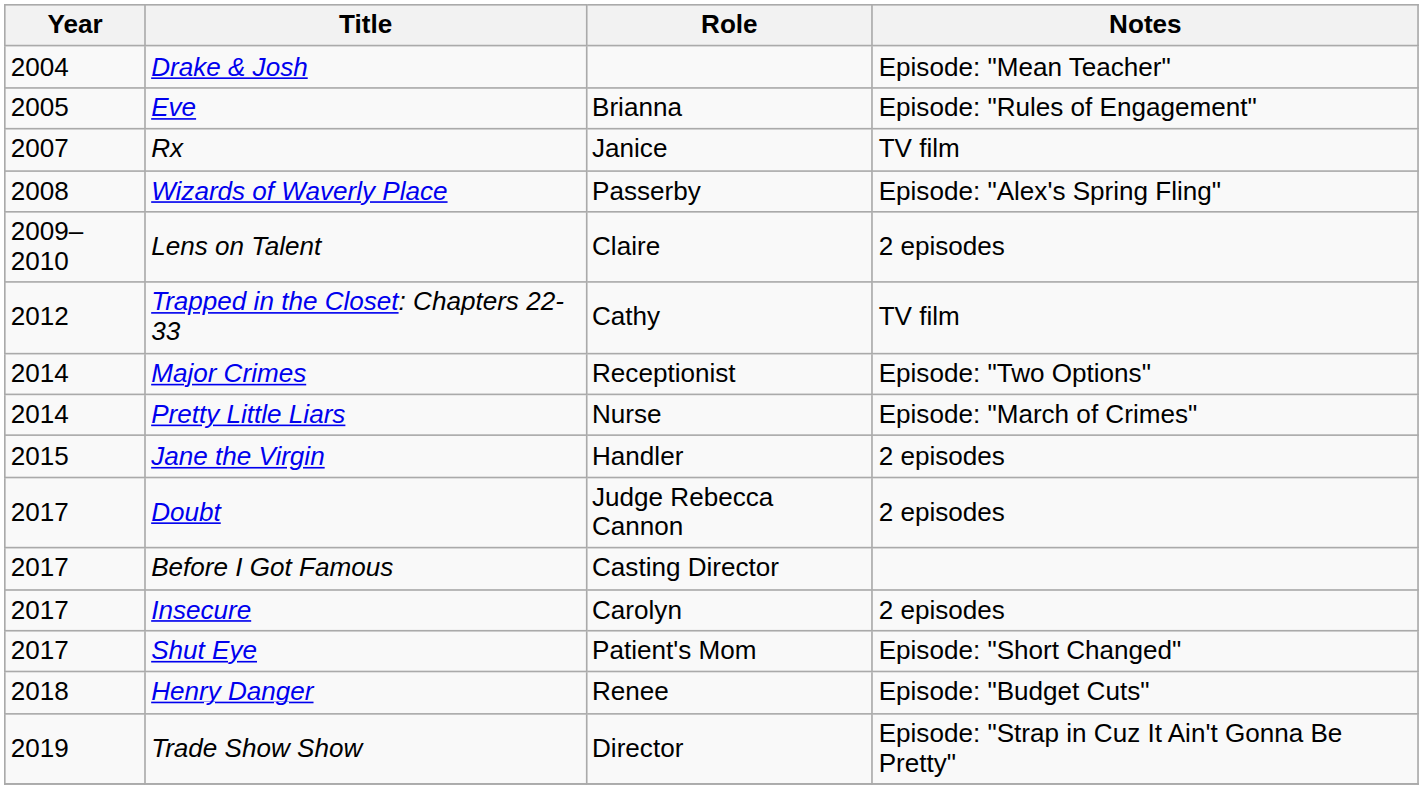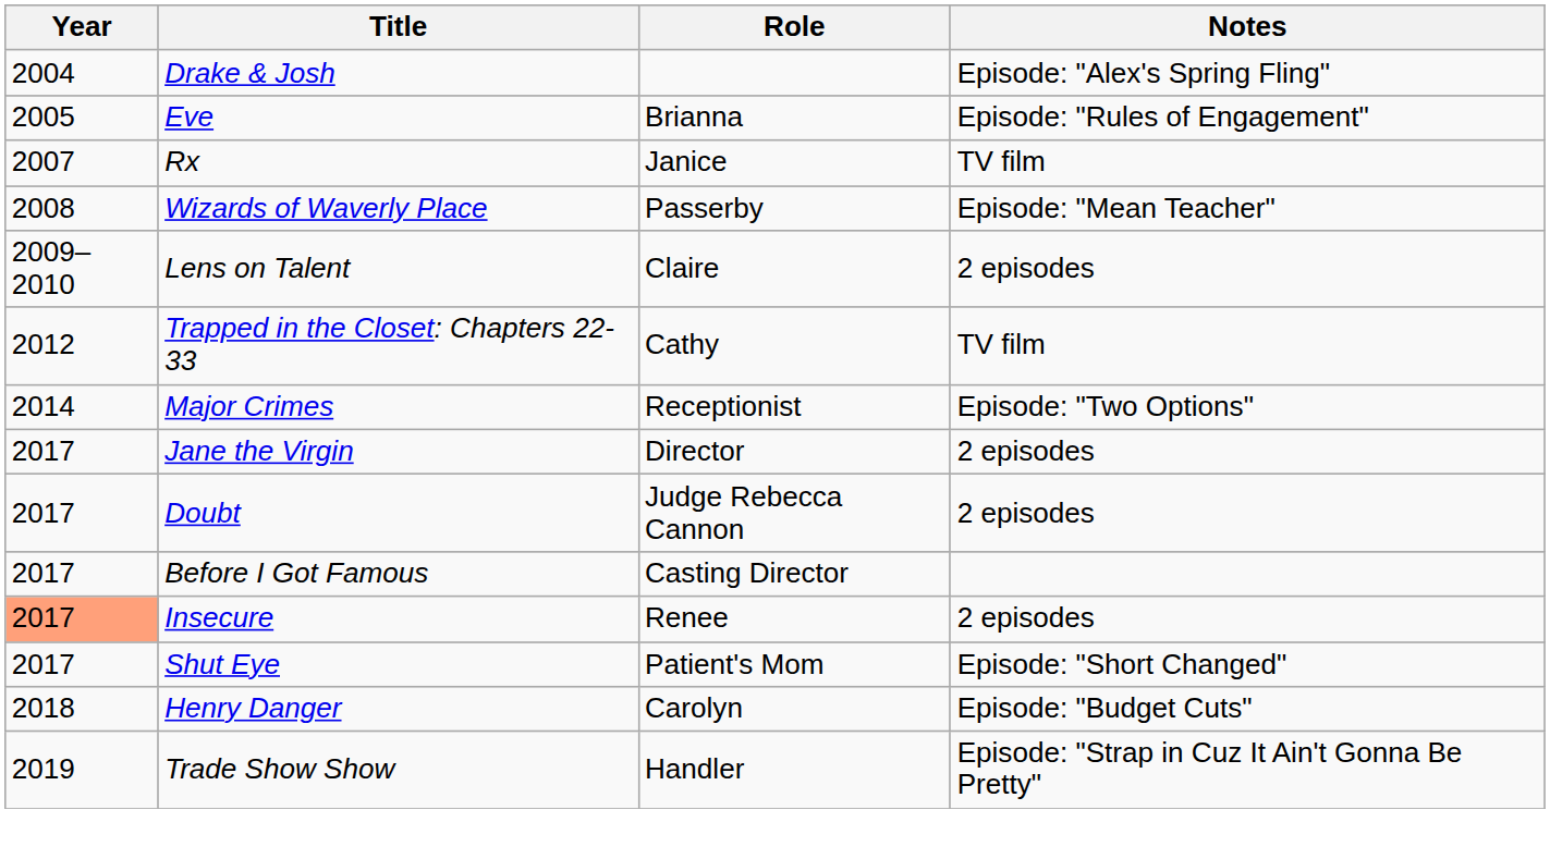 <table class="wikitable sortable">
 <tr>
 <th>Year</th>
 <th>Title</th>
 <th>Role</th>
 <th class="unsortable">Notes</th>
 </tr>
 <tr>
 <td>2004</td>
 <td><em><a href='#'>Drake & Josh</a></em></td>
 <td></td>
-<td>Episode: "Mean Teacher"</td>
+<td>Episode: "Alex's Spring Fling"</td>
 </tr>
 <tr>
 <td>2005</td>
 <td><em><a href='#'>Eve</a></em></td>
 <td>Brianna</td>
 <td>Episode: "Rules of Engagement"</td>
 </tr>
 <tr>
 <td>2007</td>
 <td><em>Rx</em></td>
 <td>Janice</td>
 <td>TV film</td>
 </tr>
 <tr>
 <td>2008</td>
 <td><em><a href='#'>Wizards of Waverly Place</a></em></td>
 <td>Passerby</td>
-<td>Episode: "Alex's Spring Fling"</td>
+<td>Episode: "Mean Teacher"</td>
 </tr>
 <tr>
 <td>2009–2010</td>
 <td><em>Lens on Talent</em></td>
 <td>Claire</td>
 <td>2 episodes</td>
 </tr>
 <tr>
 <td>2012</td>
 <td><em><a href='#'>Trapped in the Closet</a>: Chapters 22-33</em></td>
 <td>Cathy</td>
 <td>TV film</td>
 </tr>
 <tr>
 <td>2014</td>
 <td><em><a href='#'>Major Crimes</a></em></td>
 <td>Receptionist</td>
 <td>Episode: "Two Options"</td>
 </tr>
 <tr>
-<td>2014</td>
-<td><em><a href='#'>Pretty Little Liars</a></em></td>
-<td>Nurse</td>
-<td>Episode: "March of Crimes"</td>
-</tr>
-<tr>
-<td>2015</td>
+<td>2017</td>
 <td><em><a href='#'>Jane the Virgin</a></em></td>
-<td>Handler</td>
+<td>Director</td>
 <td>2 episodes</td>
 </tr>
 <tr>
 <td>2017</td>
 <td><em><a href='#'>Doubt</a></em></td>
 <td>Judge Rebecca Cannon</td>
 <td>2 episodes</td>
 </tr>
 <tr>
 <td>2017</td>
 <td><em>Before I Got Famous</em></td>
 <td>Casting Director</td>
 <td></td>
 </tr>
 <tr>
-<td>2017</td>
+<td style="background: lightsalmon;">2017</td>
 <td><em><a href='#'>Insecure</a></em></td>
-<td>Carolyn</td>
+<td>Renee</td>
 <td>2 episodes</td>
 </tr>
 <tr>
 <td>2017</td>
 <td><em><a href='#'>Shut Eye</a></em></td>
 <td>Patient's Mom</td>
 <td>Episode: "Short Changed"</td>
 </tr>
 <tr>
 <td>2018</td>
 <td><em><a href='#'>Henry Danger</a></em></td>
-<td>Renee</td>
+<td>Carolyn</td>
 <td>Episode: "Budget Cuts"</td>
 </tr>
 <tr>
 <td>2019</td>
 <td><em>Trade Show Show</em></td>
-<td>Director</td>
+<td>Handler</td>
 <td>Episode: "Strap in Cuz It Ain't Gonna Be Pretty"</td>
 </tr>
 <tr>
 </tr>
 </table>
